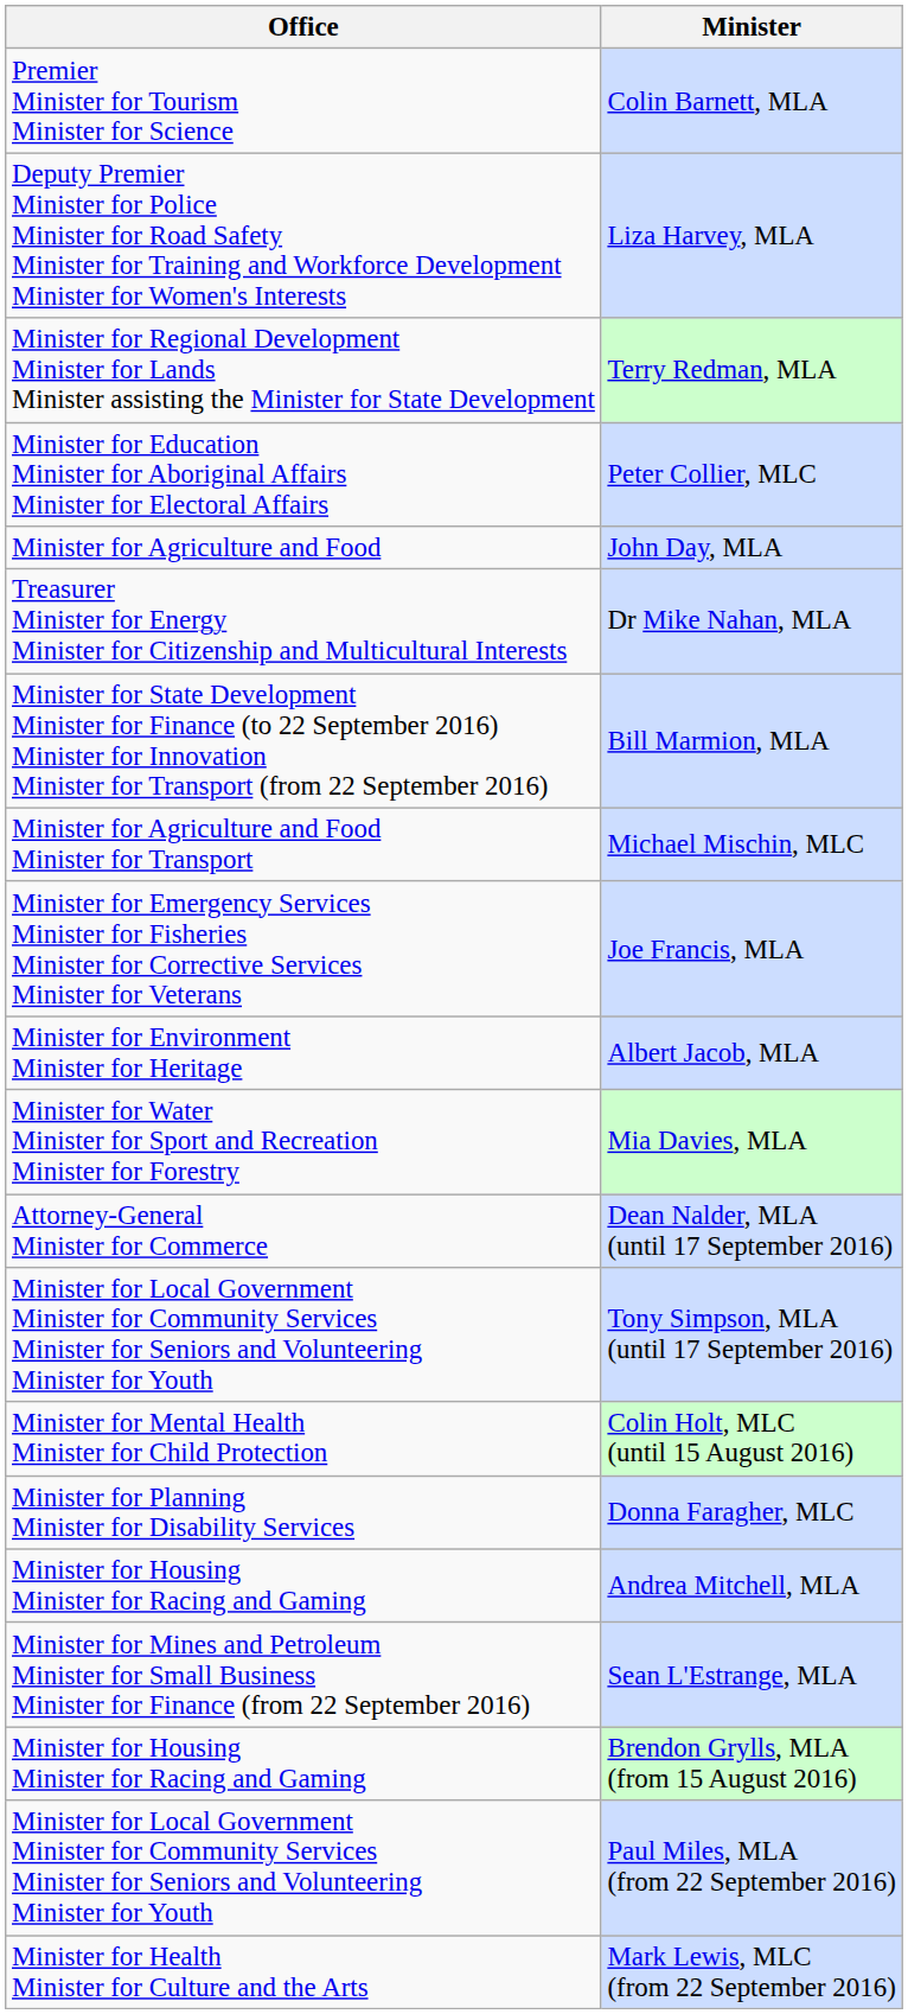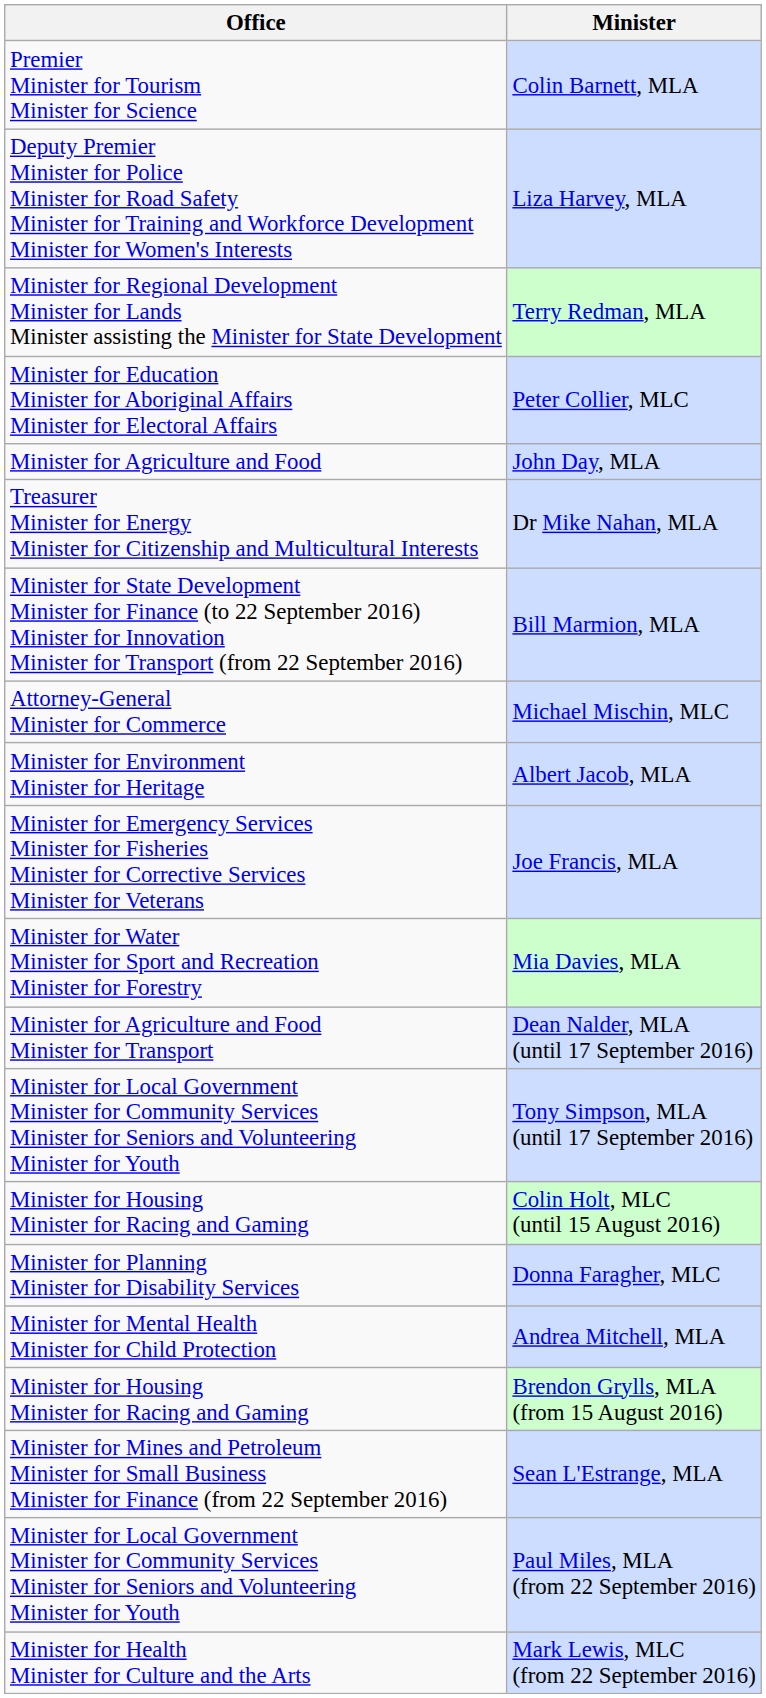 <table class="wikitable sortable">
 <tr>
 <th>Office</th>
 <th>Minister</th>
 </tr>
 <tr>
 <td><a href='#'>Premier</a><br><a href='#'>Minister for Tourism</a><br><a href='#'>Minister for Science</a></td>
 <td style="background:#CCDDFF"><a href='#'>Colin Barnett</a>, MLA</td>
 </tr>
 <tr>
 <td><a href='#'>Deputy Premier</a><br><a href='#'>Minister for Police</a><br><a href='#'>Minister for Road Safety</a><br><a href='#'>Minister for Training and Workforce Development</a><br><a href='#'>Minister for Women's Interests</a></td>
 <td style="background:#CCDDFF"><a href='#'>Liza Harvey</a>, MLA</td>
 </tr>
 <tr>
 <td><a href='#'>Minister for Regional Development</a><br><a href='#'>Minister for Lands</a><br>Minister assisting the <a href='#'>Minister for State Development</a></td>
 <td style="background:#CCFFCC"><a href='#'>Terry Redman</a>, MLA</td>
 </tr>
 <tr>
 <td><a href='#'>Minister for Education</a><br><a href='#'>Minister for Aboriginal Affairs</a><br><a href='#'>Minister for Electoral Affairs</a></td>
 <td style="background:#CCDDFF"><a href='#'>Peter Collier</a>, MLC</td>
 </tr>
 <tr>
 <td><a href='#'>Minister for Agriculture and Food</a></td>
 <td style="background:#CCDDFF"><a href='#'>John Day</a>, MLA</td>
 </tr>
 <tr>
 <td><a href='#'>Treasurer</a><br><a href='#'>Minister for Energy</a><br><a href='#'>Minister for Citizenship and Multicultural Interests</a></td>
 <td style="background:#CCDDFF">Dr <a href='#'>Mike Nahan</a>, MLA</td>
 </tr>
 <tr>
 <td><a href='#'>Minister for State Development</a><br><a href='#'>Minister for Finance</a> (to 22 September 2016)<br><a href='#'>Minister for Innovation</a><br><a href='#'>Minister for Transport</a> (from 22 September 2016)</td>
 <td style="background:#CCDDFF"><a href='#'>Bill Marmion</a>, MLA</td>
 </tr>
 <tr>
-<td><a href='#'>Minister for Agriculture and Food</a><br><a href='#'>Minister for Transport</a></td>
+<td><a href='#'>Attorney-General</a><br><a href='#'>Minister for Commerce</a></td>
 <td style="background:#CCDDFF"><a href='#'>Michael Mischin</a>, MLC</td>
+</tr>
+<tr>
+<td><a href='#'>Minister for Environment</a><br><a href='#'>Minister for Heritage</a></td>
+<td style="background:#CCDDFF"><a href='#'>Albert Jacob</a>, MLA</td>
 </tr>
 <tr>
 <td><a href='#'>Minister for Emergency Services</a><br><a href='#'>Minister for Fisheries</a><br><a href='#'>Minister for Corrective Services</a><br><a href='#'>Minister for Veterans</a></td>
 <td style="background:#CCDDFF"><a href='#'>Joe Francis</a>, MLA</td>
 </tr>
 <tr>
-<td><a href='#'>Minister for Environment</a><br><a href='#'>Minister for Heritage</a></td>
-<td style="background:#CCDDFF"><a href='#'>Albert Jacob</a>, MLA</td>
-</tr>
-<tr>
 <td><a href='#'>Minister for Water</a><br><a href='#'>Minister for Sport and Recreation</a><br><a href='#'>Minister for Forestry</a></td>
 <td style="background:#CCFFCC"><a href='#'>Mia Davies</a>, MLA</td>
 </tr>
 <tr>
-<td><a href='#'>Attorney-General</a><br><a href='#'>Minister for Commerce</a></td>
+<td><a href='#'>Minister for Agriculture and Food</a><br><a href='#'>Minister for Transport</a></td>
 <td style="background:#CCDDFF"><a href='#'>Dean Nalder</a>, MLA <br>(until 17 September 2016)</td>
 </tr>
 <tr>
 <td><a href='#'>Minister for Local Government</a><br><a href='#'>Minister for Community Services</a><br><a href='#'>Minister for Seniors and Volunteering</a><br><a href='#'>Minister for Youth</a></td>
 <td style="background:#CCDDFF"><a href='#'>Tony Simpson</a>, MLA <br>(until 17 September 2016)</td>
 </tr>
 <tr>
-<td><a href='#'>Minister for Mental Health</a><br><a href='#'>Minister for Child Protection</a></td>
+<td><a href='#'>Minister for Housing</a><br><a href='#'>Minister for Racing and Gaming</a></td>
 <td style="background:#CCFFCC"><a href='#'>Colin Holt</a>, MLC <br>(until 15 August 2016)</td>
 </tr>
 <tr>
 <td><a href='#'>Minister for Planning</a><br><a href='#'>Minister for Disability Services</a></td>
 <td style="background:#CCDDFF"><a href='#'>Donna Faragher</a>, MLC</td>
 </tr>
 <tr>
+<td><a href='#'>Minister for Mental Health</a><br><a href='#'>Minister for Child Protection</a></td>
+<td style="background:#CCDDFF"><a href='#'>Andrea Mitchell</a>, MLA</td>
+</tr>
+<tr>
 <td><a href='#'>Minister for Housing</a><br><a href='#'>Minister for Racing and Gaming</a></td>
-<td style="background:#CCDDFF"><a href='#'>Andrea Mitchell</a>, MLA</td>
+<td style="background:#CCFFCC"><a href='#'>Brendon Grylls</a>, MLA <br>(from 15 August 2016)</td>
 </tr>
 <tr>
 <td><a href='#'>Minister for Mines and Petroleum</a><br><a href='#'>Minister for Small Business</a><br><a href='#'>Minister for Finance</a> (from 22 September 2016)</td>
 <td style="background:#CCDDFF"><a href='#'>Sean L'Estrange</a>, MLA</td>
-</tr>
-<tr>
-<td><a href='#'>Minister for Housing</a><br><a href='#'>Minister for Racing and Gaming</a></td>
-<td style="background:#CCFFCC"><a href='#'>Brendon Grylls</a>, MLA <br>(from 15 August 2016)</td>
 </tr>
 <tr>
 <td><a href='#'>Minister for Local Government</a><br><a href='#'>Minister for Community Services</a><br><a href='#'>Minister for Seniors and Volunteering</a><br><a href='#'>Minister for Youth</a></td>
 <td style="background:#CCDDFF"><a href='#'>Paul Miles</a>, MLA<br>(from 22 September 2016)</td>
 </tr>
 <tr>
 <td><a href='#'>Minister for Health</a><br><a href='#'>Minister for Culture and the Arts</a></td>
 <td style="background:#CCDDFF"><a href='#'>Mark Lewis</a>, MLC<br>(from 22 September 2016)</td>
 </tr>
 </table>
